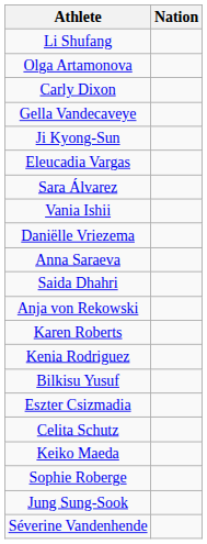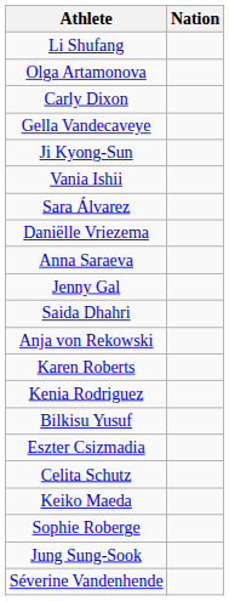 <table class="wikitable sortable  mw-collapsible mw-collapsed" style="text-align:center">
 <tr>
 <th>Athlete</th>
 <th>Nation</th>
 </tr>
 <tr>
 <td><a href='#'>Li Shufang</a></td>
 <td></td>
 </tr>
 <tr>
 <td><a href='#'>Olga Artamonova</a></td>
 <td></td>
 </tr>
 <tr>
 <td><a href='#'>Carly Dixon</a></td>
 <td></td>
 </tr>
 <tr>
 <td><a href='#'>Gella Vandecaveye</a></td>
 <td></td>
 </tr>
 <tr>
 <td><a href='#'>Ji Kyong-Sun</a></td>
 <td></td>
 </tr>
 <tr>
-<td><a href='#'>Eleucadia Vargas</a></td>
+<td><a href='#'>Vania Ishii</a></td>
 <td></td>
 </tr>
 <tr>
 <td><a href='#'>Sara Álvarez</a></td>
-<td></td>
-</tr>
-<tr>
-<td><a href='#'>Vania Ishii</a></td>
 <td></td>
 </tr>
 <tr>
 <td><a href='#'>Daniëlle Vriezema</a></td>
 <td></td>
 </tr>
 <tr>
 <td><a href='#'>Anna Saraeva</a></td>
+<td></td>
+</tr>
+<tr>
+<td><a href='#'>Jenny Gal</a></td>
 <td></td>
 </tr>
 <tr>
 <td><a href='#'>Saida Dhahri</a></td>
 <td></td>
 </tr>
 <tr>
 <td><a href='#'>Anja von Rekowski</a></td>
 <td></td>
 </tr>
 <tr>
 <td><a href='#'>Karen Roberts</a></td>
 <td></td>
 </tr>
 <tr>
 <td><a href='#'>Kenia Rodriguez</a></td>
 <td></td>
 </tr>
 <tr>
 <td><a href='#'>Bilkisu Yusuf</a></td>
 <td></td>
 </tr>
 <tr>
 <td><a href='#'>Eszter Csizmadia</a></td>
 <td></td>
 </tr>
 <tr>
 <td><a href='#'>Celita Schutz</a></td>
 <td></td>
 </tr>
 <tr>
 <td><a href='#'>Keiko Maeda</a></td>
 <td></td>
 </tr>
 <tr>
 <td><a href='#'>Sophie Roberge</a></td>
 <td></td>
 </tr>
 <tr>
 <td><a href='#'>Jung Sung-Sook</a></td>
 <td></td>
 </tr>
 <tr>
 <td><a href='#'>Séverine Vandenhende</a></td>
 <td></td>
 </tr>
 </table>
